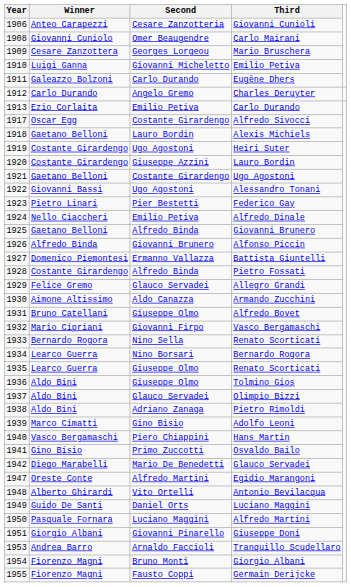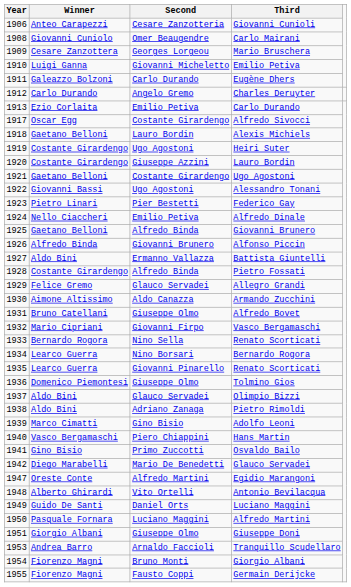 <table class="wikitable sortable" style="font-size:95%">
 <tr>
 <th>Year</th>
 <th>Winner</th>
 <th>Second</th>
 <th>Third</th>
 </tr>
 <tr>
 <td>1906</td>
 <td> <a href='#'>Anteo Carapezzi</a></td>
 <td> <a href='#'>Cesare Zanzotteria</a></td>
 <td> <a href='#'>Giovanni Cunioli</a></td>
 </tr>
 <tr>
 <td>1908</td>
 <td> <a href='#'>Giovanni Cuniolo</a></td>
 <td> <a href='#'>Omer Beaugendre</a></td>
 <td> <a href='#'>Carlo Mairani</a></td>
 </tr>
 <tr>
 <td>1909</td>
 <td> <a href='#'>Cesare Zanzottera</a></td>
 <td> <a href='#'>Georges Lorgeou</a></td>
 <td> <a href='#'>Mario Bruschera</a></td>
 </tr>
 <tr>
 <td>1910</td>
 <td> <a href='#'>Luigi Ganna</a></td>
 <td> <a href='#'>Giovanni Micheletto</a></td>
 <td> <a href='#'>Emilio Petiva</a></td>
 </tr>
 <tr>
 <td>1911</td>
 <td> <a href='#'>Galeazzo Bolzoni</a></td>
 <td> <a href='#'>Carlo Durando</a></td>
 <td> <a href='#'>Eugène Dhers</a></td>
 </tr>
 <tr>
 <td>1912</td>
 <td> <a href='#'>Carlo Durando</a></td>
 <td> <a href='#'>Angelo Gremo</a></td>
 <td> <a href='#'>Charles Deruyter</a></td>
 <td></td>
 </tr>
 <tr>
 <td>1913</td>
 <td> <a href='#'>Ezio Corlaita</a></td>
 <td> <a href='#'>Emilio Petiva</a></td>
 <td> <a href='#'>Carlo Durando</a></td>
 </tr>
 <tr>
 <td>1917</td>
 <td> <a href='#'>Oscar Egg</a></td>
 <td> <a href='#'>Costante Girardengo</a></td>
 <td> <a href='#'>Alfredo Sivocci</a></td>
 </tr>
 <tr>
 <td>1918</td>
 <td> <a href='#'>Gaetano Belloni</a></td>
 <td> <a href='#'>Lauro Bordin</a></td>
 <td> <a href='#'>Alexis Michiels</a></td>
 </tr>
 <tr>
 <td>1919</td>
 <td> <a href='#'>Costante Girardengo</a></td>
 <td> <a href='#'>Ugo Agostoni</a></td>
 <td> <a href='#'>Heiri Suter</a></td>
 </tr>
 <tr>
 <td>1920</td>
 <td> <a href='#'>Costante Girardengo</a></td>
 <td> <a href='#'>Giuseppe Azzini</a></td>
 <td> <a href='#'>Lauro Bordin</a></td>
 </tr>
 <tr>
 <td>1921</td>
 <td> <a href='#'>Gaetano Belloni</a></td>
 <td> <a href='#'>Costante Girardengo</a></td>
 <td> <a href='#'>Ugo Agostoni</a></td>
 </tr>
 <tr>
 <td>1922</td>
 <td> <a href='#'>Giovanni Bassi</a></td>
 <td> <a href='#'>Ugo Agostoni</a></td>
 <td> <a href='#'>Alessandro Tonani</a></td>
 </tr>
 <tr>
 <td>1923</td>
 <td> <a href='#'>Pietro Linari</a></td>
 <td> <a href='#'>Pier Bestetti</a></td>
 <td> <a href='#'>Federico Gay</a></td>
 </tr>
 <tr>
 <td>1924</td>
 <td> <a href='#'>Nello Ciaccheri</a></td>
 <td> <a href='#'>Emilio Petiva</a></td>
 <td> <a href='#'>Alfredo Dinale</a></td>
 </tr>
 <tr>
 <td>1925</td>
 <td> <a href='#'>Gaetano Belloni</a></td>
 <td> <a href='#'>Alfredo Binda</a></td>
 <td> <a href='#'>Giovanni Brunero</a></td>
 </tr>
 <tr>
 <td>1926</td>
 <td> <a href='#'>Alfredo Binda</a></td>
 <td> <a href='#'>Giovanni Brunero</a></td>
 <td> <a href='#'>Alfonso Piccin</a></td>
 </tr>
 <tr>
 <td>1927</td>
-<td> <a href='#'>Domenico Piemontesi</a></td>
+<td> <a href='#'>Aldo Bini</a></td>
 <td> <a href='#'>Ermanno Vallazza</a></td>
 <td> <a href='#'>Battista Giuntelli</a></td>
 </tr>
 <tr>
 <td>1928</td>
 <td> <a href='#'>Costante Girardengo</a></td>
 <td> <a href='#'>Alfredo Binda</a></td>
 <td> <a href='#'>Pietro Fossati</a></td>
 </tr>
 <tr>
 <td>1929</td>
 <td> <a href='#'>Felice Gremo</a></td>
 <td> <a href='#'>Glauco Servadei</a></td>
 <td> <a href='#'>Allegro Grandi</a></td>
 </tr>
 <tr>
 <td>1930</td>
 <td> <a href='#'>Aimone Altissimo</a></td>
 <td> <a href='#'>Aldo Canazza</a></td>
 <td> <a href='#'>Armando Zucchini</a></td>
 </tr>
 <tr>
 <td>1931</td>
 <td> <a href='#'>Bruno Catellani</a></td>
 <td> <a href='#'>Giuseppe Olmo</a></td>
 <td> <a href='#'>Alfredo Bovet</a></td>
 </tr>
 <tr>
 <td>1932</td>
 <td> <a href='#'>Mario Cipriani</a></td>
 <td> <a href='#'>Giovanni Firpo</a></td>
 <td> <a href='#'>Vasco Bergamaschi</a></td>
 </tr>
 <tr>
 <td>1933</td>
 <td> <a href='#'>Bernardo Rogora</a></td>
 <td> <a href='#'>Nino Sella</a></td>
 <td> <a href='#'>Renato Scorticati</a></td>
 </tr>
 <tr>
 <td>1934</td>
 <td> <a href='#'>Learco Guerra</a></td>
 <td> <a href='#'>Nino Borsari</a></td>
 <td> <a href='#'>Bernardo Rogora</a></td>
 </tr>
 <tr>
 <td>1935</td>
 <td> <a href='#'>Learco Guerra</a></td>
-<td> <a href='#'>Giuseppe Olmo</a></td>
+<td> <a href='#'>Giovanni Pinarello</a></td>
 <td> <a href='#'>Renato Scorticati</a></td>
 </tr>
 <tr>
 <td>1936</td>
-<td> <a href='#'>Aldo Bini</a></td>
+<td> <a href='#'>Domenico Piemontesi</a></td>
 <td> <a href='#'>Giuseppe Olmo</a></td>
 <td> <a href='#'>Tolmino Gios</a></td>
 </tr>
 <tr>
 <td>1937</td>
 <td> <a href='#'>Aldo Bini</a></td>
 <td> <a href='#'>Glauco Servadei</a></td>
 <td> <a href='#'>Olimpio Bizzi</a></td>
 </tr>
 <tr>
 <td>1938</td>
 <td> <a href='#'>Aldo Bini</a></td>
 <td> <a href='#'>Adriano Zanaga</a></td>
 <td> <a href='#'>Pietro Rimoldi</a></td>
 </tr>
 <tr>
 <td>1939</td>
 <td> <a href='#'>Marco Cimatti</a></td>
 <td> <a href='#'>Gino Bisio</a></td>
 <td> <a href='#'>Adolfo Leoni</a></td>
 </tr>
 <tr>
 <td>1940</td>
 <td> <a href='#'>Vasco Bergamaschi</a></td>
 <td> <a href='#'>Piero Chiappini</a></td>
 <td> <a href='#'>Hans Martin</a></td>
 </tr>
 <tr>
 <td>1941</td>
 <td> <a href='#'>Gino Bisio</a></td>
 <td> <a href='#'>Primo Zuccotti</a></td>
 <td> <a href='#'>Osvaldo Bailo</a></td>
 </tr>
 <tr>
 <td>1942</td>
 <td> <a href='#'>Diego Marabelli</a></td>
 <td> <a href='#'>Mario De Benedetti</a></td>
 <td> <a href='#'>Glauco Servadei</a></td>
 </tr>
 <tr>
 <td>1947</td>
 <td> <a href='#'>Oreste Conte</a></td>
 <td> <a href='#'>Alfredo Martini</a></td>
 <td> <a href='#'>Egidio Marangoni</a></td>
 </tr>
 <tr>
 <td>1948</td>
 <td> <a href='#'>Alberto Ghirardi</a></td>
 <td> <a href='#'>Vito Ortelli</a></td>
 <td> <a href='#'>Antonio Bevilacqua</a></td>
 </tr>
 <tr>
 <td>1949</td>
 <td> <a href='#'>Guido De Santi</a></td>
 <td> <a href='#'>Daniel Orts</a></td>
 <td> <a href='#'>Luciano Maggini</a></td>
 </tr>
 <tr>
 <td>1950</td>
 <td> <a href='#'>Pasquale Fornara</a></td>
 <td> <a href='#'>Luciano Maggini</a></td>
 <td> <a href='#'>Alfredo Martini</a></td>
 </tr>
 <tr>
 <td>1951</td>
 <td> <a href='#'>Giorgio Albani</a></td>
-<td> <a href='#'>Giovanni Pinarello</a></td>
+<td> <a href='#'>Giuseppe Olmo</a></td>
 <td> <a href='#'>Giuseppe Doni</a></td>
 </tr>
 <tr>
 <td>1953</td>
 <td> <a href='#'>Andrea Barro</a></td>
 <td> <a href='#'>Arnaldo Faccioli</a></td>
 <td> <a href='#'>Tranquillo Scudellaro</a></td>
 </tr>
 <tr>
 <td>1954</td>
 <td> <a href='#'>Fiorenzo Magni</a></td>
 <td> <a href='#'>Bruno Monti</a></td>
 <td> <a href='#'>Giorgio Albani</a></td>
 </tr>
 <tr>
 <td>1955</td>
 <td> <a href='#'>Fiorenzo Magni</a></td>
 <td> <a href='#'>Fausto Coppi</a></td>
 <td> <a href='#'>Germain Derijcke</a></td>
 </tr>
 </table>
